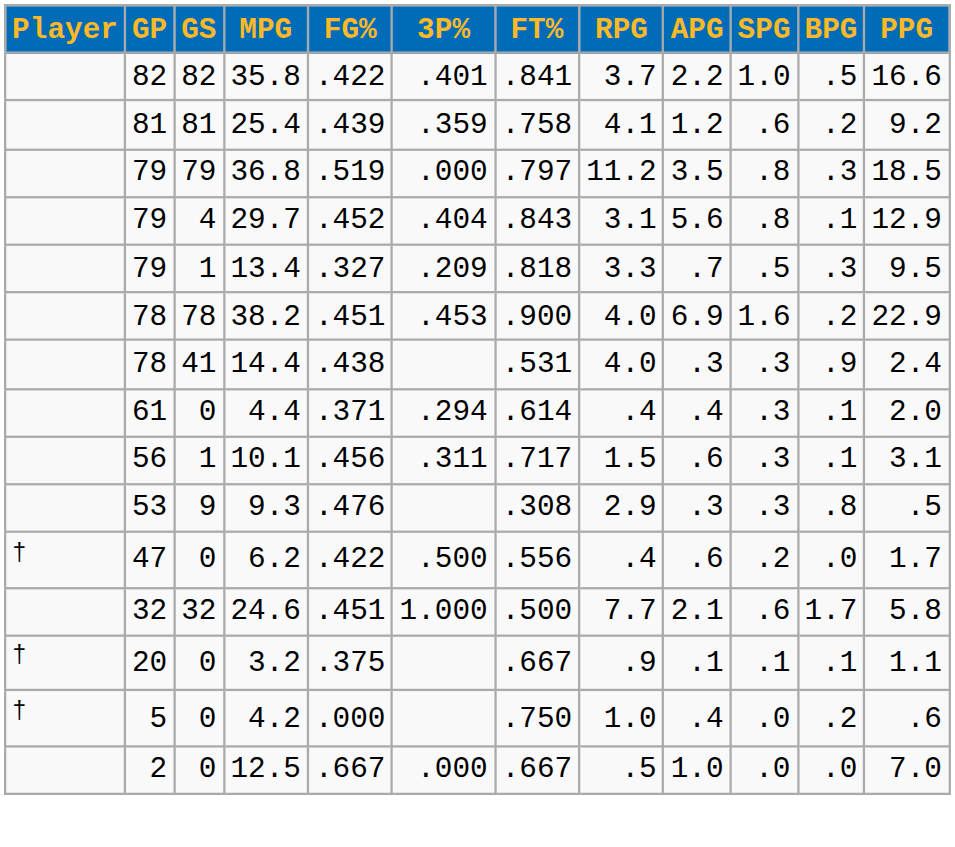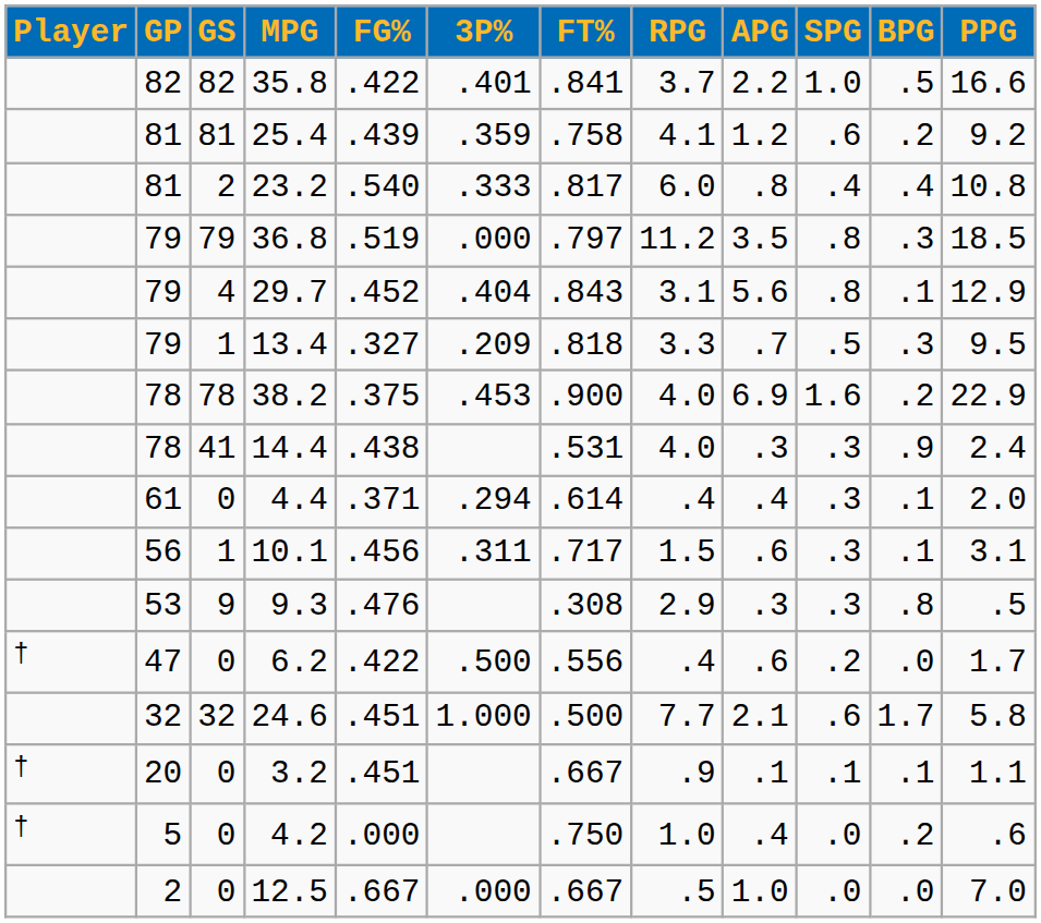 <table class="wikitable sortable" style="text-align:right;">
 <tr>
 <th style="background:#006bb6; color:#fdb927">Player</th>
 <th style="background:#006bb6; color:#fdb927">GP</th>
 <th style="background:#006bb6; color:#fdb927">GS</th>
 <th style="background:#006bb6; color:#fdb927">MPG</th>
 <th style="background:#006bb6; color:#fdb927">FG%</th>
 <th style="background:#006bb6; color:#fdb927">3P%</th>
 <th style="background:#006bb6; color:#fdb927">FT%</th>
 <th style="background:#006bb6; color:#fdb927">RPG</th>
 <th style="background:#006bb6; color:#fdb927">APG</th>
 <th style="background:#006bb6; color:#fdb927">SPG</th>
 <th style="background:#006bb6; color:#fdb927">BPG</th>
 <th style="background:#006bb6; color:#fdb927">PPG</th>
 </tr>
 <tr>
 <td style="text-align:left;"></td>
 <td>82</td>
 <td>82</td>
 <td>35.8</td>
 <td>.422</td>
 <td>.401</td>
 <td>.841</td>
 <td>3.7</td>
 <td>2.2</td>
 <td>1.0</td>
 <td>.5</td>
 <td>16.6</td>
 </tr>
 <tr>
 <td style="text-align:left;"></td>
 <td>81</td>
 <td>81</td>
 <td>25.4</td>
 <td>.439</td>
 <td>.359</td>
 <td>.758</td>
 <td>4.1</td>
 <td>1.2</td>
 <td>.6</td>
 <td>.2</td>
 <td>9.2</td>
+</tr>
+<tr>
+<td style="text-align:left;"></td>
+<td>81</td>
+<td>2</td>
+<td>23.2</td>
+<td>.540</td>
+<td>.333</td>
+<td>.817</td>
+<td>6.0</td>
+<td>.8</td>
+<td>.4</td>
+<td>.4</td>
+<td>10.8</td>
 </tr>
 <tr>
 <td style="text-align:left;"></td>
 <td>79</td>
 <td>79</td>
 <td>36.8</td>
 <td>.519</td>
 <td>.000</td>
 <td>.797</td>
 <td>11.2</td>
 <td>3.5</td>
 <td>.8</td>
 <td>.3</td>
 <td>18.5</td>
 </tr>
 <tr>
 <td style="text-align:left;"></td>
 <td>79</td>
 <td>4</td>
 <td>29.7</td>
 <td>.452</td>
 <td>.404</td>
 <td>.843</td>
 <td>3.1</td>
 <td>5.6</td>
 <td>.8</td>
 <td>.1</td>
 <td>12.9</td>
 </tr>
 <tr>
 <td style="text-align:left;"></td>
 <td>79</td>
 <td>1</td>
 <td>13.4</td>
 <td>.327</td>
 <td>.209</td>
 <td>.818</td>
 <td>3.3</td>
 <td>.7</td>
 <td>.5</td>
 <td>.3</td>
 <td>9.5</td>
 </tr>
 <tr>
 <td style="text-align:left;"></td>
 <td>78</td>
 <td>78</td>
 <td>38.2</td>
-<td>.451</td>
+<td>.375</td>
 <td>.453</td>
 <td>.900</td>
 <td>4.0</td>
 <td>6.9</td>
 <td>1.6</td>
 <td>.2</td>
 <td>22.9</td>
 </tr>
 <tr>
 <td style="text-align:left;"></td>
 <td>78</td>
 <td>41</td>
 <td>14.4</td>
 <td>.438</td>
 <td></td>
 <td>.531</td>
 <td>4.0</td>
 <td>.3</td>
 <td>.3</td>
 <td>.9</td>
 <td>2.4</td>
 </tr>
 <tr>
 <td style="text-align:left;"></td>
 <td>61</td>
 <td>0</td>
 <td>4.4</td>
 <td>.371</td>
 <td>.294</td>
 <td>.614</td>
 <td>.4</td>
 <td>.4</td>
 <td>.3</td>
 <td>.1</td>
 <td>2.0</td>
 </tr>
 <tr>
 <td style="text-align:left;"></td>
 <td>56</td>
 <td>1</td>
 <td>10.1</td>
 <td>.456</td>
 <td>.311</td>
 <td>.717</td>
 <td>1.5</td>
 <td>.6</td>
 <td>.3</td>
 <td>.1</td>
 <td>3.1</td>
 </tr>
 <tr>
 <td style="text-align:left;"></td>
 <td>53</td>
 <td>9</td>
 <td>9.3</td>
 <td>.476</td>
 <td></td>
 <td>.308</td>
 <td>2.9</td>
 <td>.3</td>
 <td>.3</td>
 <td>.8</td>
 <td>.5</td>
 </tr>
 <tr>
 <td style="text-align:left;"><sup>†</sup></td>
 <td>47</td>
 <td>0</td>
 <td>6.2</td>
 <td>.422</td>
 <td>.500</td>
 <td>.556</td>
 <td>.4</td>
 <td>.6</td>
 <td>.2</td>
 <td>.0</td>
 <td>1.7</td>
 </tr>
 <tr>
 <td style="text-align:left;"></td>
 <td>32</td>
 <td>32</td>
 <td>24.6</td>
 <td>.451</td>
 <td>1.000</td>
 <td>.500</td>
 <td>7.7</td>
 <td>2.1</td>
 <td>.6</td>
 <td>1.7</td>
 <td>5.8</td>
 </tr>
 <tr>
 <td style="text-align:left;"><sup>†</sup></td>
 <td>20</td>
 <td>0</td>
 <td>3.2</td>
-<td>.375</td>
+<td>.451</td>
 <td></td>
 <td>.667</td>
 <td>.9</td>
 <td>.1</td>
 <td>.1</td>
 <td>.1</td>
 <td>1.1</td>
 </tr>
 <tr>
 <td style="text-align:left;"><sup>†</sup></td>
 <td>5</td>
 <td>0</td>
 <td>4.2</td>
 <td>.000</td>
 <td></td>
 <td>.750</td>
 <td>1.0</td>
 <td>.4</td>
 <td>.0</td>
 <td>.2</td>
 <td>.6</td>
 </tr>
 <tr>
 <td style="text-align:left;"></td>
 <td>2</td>
 <td>0</td>
 <td>12.5</td>
 <td>.667</td>
 <td>.000</td>
 <td>.667</td>
 <td>.5</td>
 <td>1.0</td>
 <td>.0</td>
 <td>.0</td>
 <td>7.0</td>
 </tr>
 </table>
